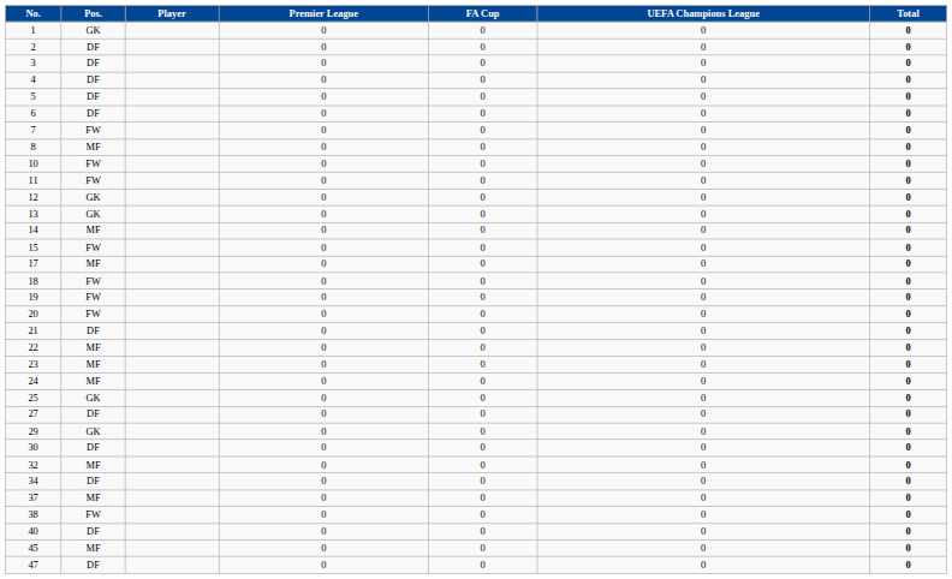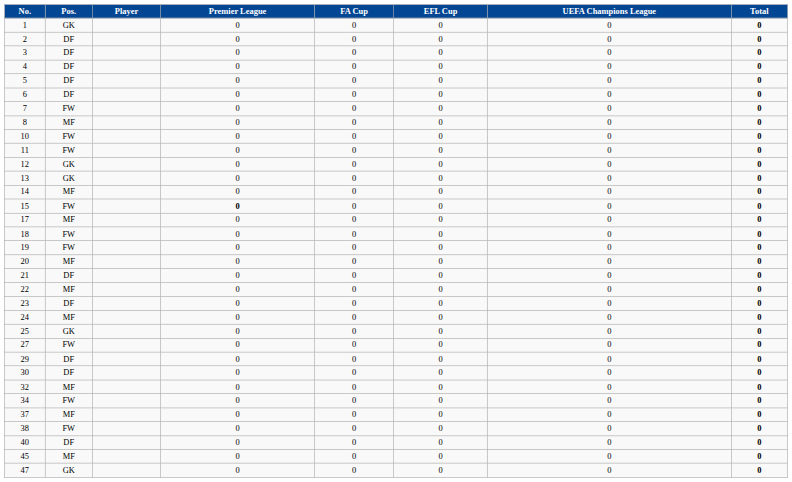 <table class="wikitable sortable" style="text-align:center; font-size:85%; width:100%">
 <tr>
 <th style=background-color:#034694;color:#FFFFFF>No.</th>
 <th style=background-color:#034694;color:#FFFFFF>Pos.</th>
 <th style=background-color:#034694;color:#FFFFFF>Player</th>
 <th style=background-color:#034694;color:#FFFFFF>Premier League</th>
 <th style=background-color:#034694;color:#FFFFFF>FA Cup</th>
+<th style=background-color:#034694;color:#FFFFFF>EFL Cup</th>
 <th style=background-color:#034694;color:#FFFFFF>UEFA Champions League</th>
 <th style=background-color:#034694;color:#FFFFFF>Total</th>
 </tr>
 <tr>
 <td>1</td>
 <td>GK</td>
 <td align=left> </td>
+<td>0</td>
 <td>0</td>
 <td>0</td>
 <td>0</td>
 <td><strong>0</strong></td>
 </tr>
 <tr>
 <td>2</td>
 <td>DF</td>
 <td align=left> </td>
 <td>0</td>
 <td>0</td>
 <td>0</td>
+<td>0</td>
 <td><strong>0</strong></td>
 </tr>
 <tr>
 <td>3</td>
 <td>DF</td>
 <td align=left> </td>
+<td>0</td>
 <td>0</td>
 <td>0</td>
 <td>0</td>
 <td><strong>0</strong></td>
 </tr>
 <tr>
 <td>4</td>
 <td>DF</td>
 <td align=left> </td>
 <td>0</td>
 <td>0</td>
 <td>0</td>
+<td>0</td>
 <td><strong>0</strong></td>
 </tr>
 <tr>
 <td>5</td>
 <td>DF</td>
 <td align=left> </td>
+<td>0</td>
 <td>0</td>
 <td>0</td>
 <td>0</td>
 <td><strong>0</strong></td>
 </tr>
 <tr>
 <td>6</td>
 <td>DF</td>
 <td align=left> </td>
 <td>0</td>
 <td>0</td>
 <td>0</td>
+<td>0</td>
 <td><strong>0</strong></td>
 </tr>
 <tr>
 <td>7</td>
 <td>FW</td>
 <td align=left> </td>
+<td>0</td>
 <td>0</td>
 <td>0</td>
 <td>0</td>
 <td><strong>0</strong></td>
 </tr>
 <tr>
 <td>8</td>
 <td>MF</td>
 <td align=left> </td>
 <td>0</td>
 <td>0</td>
 <td>0</td>
+<td>0</td>
 <td><strong>0</strong></td>
 </tr>
 <tr>
 <td>10</td>
 <td>FW</td>
 <td align=left> </td>
+<td>0</td>
 <td>0</td>
 <td>0</td>
 <td>0</td>
 <td><strong>0</strong></td>
 </tr>
 <tr>
 <td>11</td>
 <td>FW</td>
 <td align=left> </td>
 <td>0</td>
 <td>0</td>
 <td>0</td>
+<td>0</td>
 <td><strong>0</strong></td>
 </tr>
 <tr>
 <td>12</td>
 <td>GK</td>
 <td align=left> </td>
+<td>0</td>
 <td>0</td>
 <td>0</td>
 <td>0</td>
 <td><strong>0</strong></td>
 </tr>
 <tr>
 <td>13</td>
 <td>GK</td>
 <td align=left> </td>
 <td>0</td>
 <td>0</td>
 <td>0</td>
+<td>0</td>
 <td><strong>0</strong></td>
 </tr>
 <tr>
 <td>14</td>
 <td>MF</td>
 <td align=left> </td>
 <td>0</td>
 <td>0</td>
 <td>0</td>
+<td>0</td>
 <td><strong>0</strong></td>
 </tr>
 <tr>
 <td>15</td>
 <td>FW</td>
 <td align=left> </td>
+<td><strong>0</strong></td>
 <td>0</td>
 <td>0</td>
 <td>0</td>
 <td><strong>0</strong></td>
 </tr>
 <tr>
 <td>17</td>
 <td>MF</td>
 <td align=left> </td>
 <td>0</td>
 <td>0</td>
 <td>0</td>
+<td>0</td>
 <td><strong>0</strong></td>
 </tr>
 <tr>
 <td>18</td>
 <td>FW</td>
 <td align=left> </td>
+<td>0</td>
 <td>0</td>
 <td>0</td>
 <td>0</td>
 <td><strong>0</strong></td>
 </tr>
 <tr>
 <td>19</td>
 <td>FW</td>
 <td align=left> </td>
 <td>0</td>
 <td>0</td>
 <td>0</td>
+<td>0</td>
 <td><strong>0</strong></td>
 </tr>
 <tr>
 <td>20</td>
-<td>FW</td>
+<td>MF</td>
 <td align=left> </td>
+<td>0</td>
 <td>0</td>
 <td>0</td>
 <td>0</td>
 <td><strong>0</strong></td>
 </tr>
 <tr>
 <td>21</td>
 <td>DF</td>
 <td align=left> </td>
 <td>0</td>
 <td>0</td>
 <td>0</td>
+<td>0</td>
 <td><strong>0</strong></td>
 </tr>
 <tr>
 <td>22</td>
 <td>MF</td>
 <td align=left> </td>
 <td>0</td>
 <td>0</td>
 <td>0</td>
+<td>0</td>
 <td><strong>0</strong></td>
 </tr>
 <tr>
 <td>23</td>
-<td>MF</td>
+<td>DF</td>
 <td align=left> </td>
+<td>0</td>
 <td>0</td>
 <td>0</td>
 <td>0</td>
 <td><strong>0</strong></td>
 </tr>
 <tr>
 <td>24</td>
 <td>MF</td>
 <td align=left> </td>
 <td>0</td>
 <td>0</td>
 <td>0</td>
+<td>0</td>
 <td><strong>0</strong></td>
 </tr>
 <tr>
 <td>25</td>
 <td>GK</td>
 <td align=left> </td>
 <td>0</td>
 <td>0</td>
 <td>0</td>
+<td>0</td>
 <td><strong>0</strong></td>
 </tr>
 <tr>
 <td>27</td>
-<td>DF</td>
+<td>FW</td>
 <td align=left> </td>
+<td>0</td>
 <td>0</td>
 <td>0</td>
 <td>0</td>
 <td><strong>0</strong></td>
 </tr>
 <tr>
 <td>29</td>
-<td>GK</td>
+<td>DF</td>
 <td align=left> </td>
+<td>0</td>
 <td>0</td>
 <td>0</td>
 <td>0</td>
 <td><strong>0</strong></td>
 </tr>
 <tr>
 <td>30</td>
 <td>DF</td>
 <td align=left> </td>
 <td>0</td>
 <td>0</td>
 <td>0</td>
+<td>0</td>
 <td><strong>0</strong></td>
 </tr>
 <tr>
 <td>32</td>
 <td>MF</td>
 <td align=left> </td>
 <td>0</td>
 <td>0</td>
 <td>0</td>
+<td>0</td>
 <td><strong>0</strong></td>
 </tr>
 <tr>
 <td>34</td>
-<td>DF</td>
+<td>FW</td>
 <td align=left> </td>
+<td>0</td>
 <td>0</td>
 <td>0</td>
 <td>0</td>
 <td><strong>0</strong></td>
 </tr>
 <tr>
 <td>37</td>
 <td>MF</td>
 <td align=left> </td>
 <td>0</td>
 <td>0</td>
 <td>0</td>
+<td>0</td>
 <td><strong>0</strong></td>
 </tr>
 <tr>
 <td>38</td>
 <td>FW</td>
 <td align=left> </td>
+<td>0</td>
 <td>0</td>
 <td>0</td>
 <td>0</td>
 <td><strong>0</strong></td>
 </tr>
 <tr>
 <td>40</td>
 <td>DF</td>
 <td align=left> </td>
 <td>0</td>
 <td>0</td>
 <td>0</td>
+<td>0</td>
 <td><strong>0</strong></td>
 </tr>
 <tr>
 <td>45</td>
 <td>MF</td>
 <td align=left> </td>
 <td>0</td>
 <td>0</td>
 <td>0</td>
+<td>0</td>
 <td><strong>0</strong></td>
 </tr>
 <tr>
 <td>47</td>
-<td>DF</td>
+<td>GK</td>
 <td align=left> </td>
+<td>0</td>
 <td>0</td>
 <td>0</td>
 <td>0</td>
 <td><strong>0</strong></td>
 </tr>
 </table>
